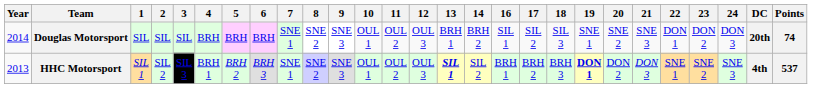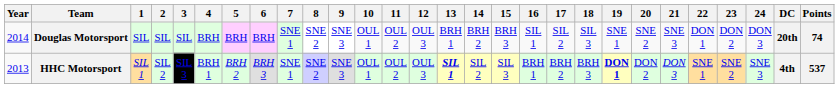 <table class="wikitable" style="text-align:center; font-size:85%">
 <tr>
 <th>Year</th>
 <th>Team</th>
 <th>1</th>
 <th>2</th>
 <th>3</th>
 <th>4</th>
 <th>5</th>
 <th>6</th>
 <th>7</th>
 <th>8</th>
 <th>9</th>
 <th>10</th>
 <th>11</th>
 <th>12</th>
 <th>13</th>
 <th>14</th>
+<th>15</th>
 <th>16</th>
 <th>17</th>
 <th>18</th>
 <th>19</th>
 <th>20</th>
 <th>21</th>
 <th>22</th>
 <th>23</th>
 <th>24</th>
 <th>DC</th>
 <th>Points</th>
 </tr>
 <tr>
 <td><a href='#'>2014</a></td>
 <th nowrap>Douglas Motorsport</th>
 <td style="background:#dfffdf;"><a href='#'>SIL</a><br></td>
 <td style="background:#dfffdf;"><a href='#'>SIL</a><br></td>
 <td style="background:#dfffdf;"><a href='#'>SIL</a><br></td>
 <td style="background:#dfffdf;"><a href='#'>BRH</a><br></td>
 <td style="background:#ffcfff;"><a href='#'>BRH</a><br></td>
 <td style="background:#ffcfff;"><a href='#'>BRH</a><br></td>
 <td style="background:#dfffdf;"><a href='#'>SNE<br>1</a><br></td>
 <td style="background:#ffffff;"><a href='#'>SNE<br>2</a><br></td>
 <td style="background:#ffffff;"><a href='#'>SNE<br>3</a><br></td>
 <td><a href='#'>OUL<br>1</a></td>
 <td><a href='#'>OUL<br>2</a></td>
 <td><a href='#'>OUL<br>3</a></td>
 <td><a href='#'>BRH<br>1</a></td>
 <td><a href='#'>BRH<br>2</a></td>
+<td><a href='#'>BRH<br>3</a></td>
 <td><a href='#'>SIL<br>1</a></td>
 <td><a href='#'>SIL<br>2</a></td>
 <td><a href='#'>SIL<br>3</a></td>
 <td><a href='#'>SNE<br>1</a></td>
 <td><a href='#'>SNE<br>2</a></td>
 <td><a href='#'>SNE<br>3</a></td>
 <td><a href='#'>DON<br>1</a></td>
 <td><a href='#'>DON<br>2</a></td>
 <td><a href='#'>DON<br>3</a></td>
 <th>20th</th>
 <th>74</th>
 </tr>
 <tr>
 <td><a href='#'>2013</a></td>
 <th nowrap>HHC Motorsport</th>
 <td style="background:#ffdf9f;"><em><a href='#'>SIL<br>1</a></em><br></td>
 <td style="background:#dfffdf;"><a href='#'>SIL<br>2</a><br></td>
 <td style="background:#000000; color:white;"><a href='#'>SIL<br>3</a><br></td>
 <td style="background:#dfffdf;"><a href='#'>BRH<br>1</a><br></td>
 <td style="background:#dfffdf;"><em><a href='#'>BRH<br>2</a></em><br></td>
 <td style="background:#dfdfdf;"><em><a href='#'>BRH<br>3</a></em><br></td>
 <td style="background:#dfffdf;"><a href='#'>SNE<br>1</a><br></td>
 <td style="background:#cfcfff;"><a href='#'>SNE<br>2</a><br></td>
 <td style="background:#dfdfdf;"><a href='#'>SNE<br>3</a><br></td>
 <td style="background:#dfffdf;"><a href='#'>OUL<br>1</a><br></td>
 <td style="background:#dfffdf;"><a href='#'>OUL<br>2</a><br></td>
 <td style="background:#dfffdf;"><a href='#'>OUL<br>3</a><br></td>
 <td style="background:#ffffbf;"><strong><em><a href='#'>SIL<br>1</a></em></strong><br></td>
 <td style="background:#ffffbf;"><a href='#'>SIL<br>2</a><br></td>
+<td style="background:#ffffbf;"><a href='#'>SIL<br>3</a><br></td>
 <td style="background:#dfffdf;"><a href='#'>BRH<br>1</a><br></td>
 <td style="background:#dfffdf;"><a href='#'>BRH<br>2</a><br></td>
 <td style="background:#dfffdf;"><a href='#'>BRH<br>3</a><br></td>
 <td style="background:#ffffbf;"><strong><a href='#'>DON<br>1</a></strong><br></td>
 <td style="background:#dfffdf;"><a href='#'>DON<br>2</a><br></td>
 <td style="background:#dfffdf;"><em><a href='#'>DON<br>3</a></em><br></td>
 <td style="background:#ffdf9f;"><a href='#'>SNE<br>1</a><br></td>
 <td style="background:#ffdf9f;"><a href='#'>SNE<br>2</a><br></td>
 <td style="background:#dfffdf;"><a href='#'>SNE<br>3</a><br></td>
 <th>4th</th>
 <th>537</th>
 </tr>
 </table>
